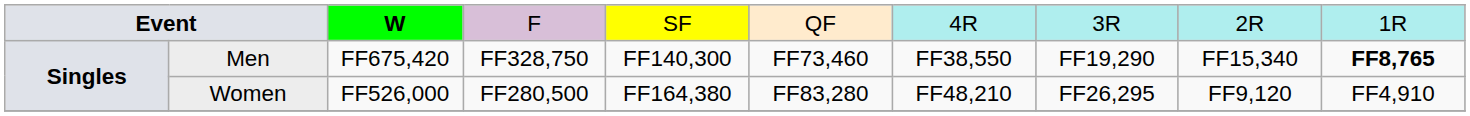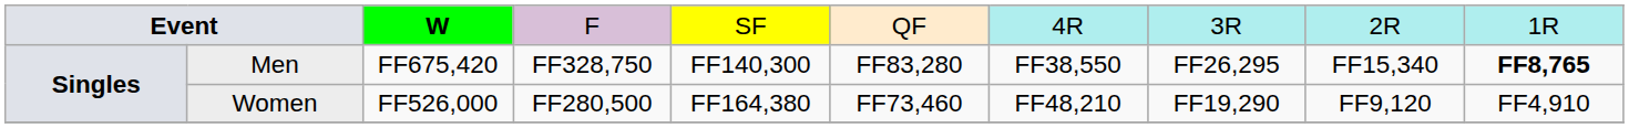 <table class=wikitable style=font-size:90%;text-align:center>
 <tr>
 <td width=200 colspan=2 bgcolor=#dfe2e9><strong>Event</strong></td>
 <td width=80 bgcolor=lime><strong>W</strong></td>
 <td width=85 bgcolor=#D8BFD8>F</td>
 <td width=85 bgcolor=#FFFF00>SF</td>
 <td width=85 bgcolor=#ffebcd>QF</td>
 <td width=85 bgcolor=#afeeee>4R</td>
 <td width=85 bgcolor=#afeeee>3R</td>
 <td width=85 bgcolor=#afeeee>2R</td>
 <td width=85 bgcolor=#afeeee>1R</td>
 </tr>
 <tr>
 <td rowspan=2 bgcolor=#dfe2e9><strong>Singles</strong> </td>
 <td bgcolor=#EDEDED>Men</td>
 <td>FF675,420</td>
 <td>FF328,750</td>
 <td>FF140,300</td>
-<td>FF73,460</td>
+<td>FF83,280</td>
 <td>FF38,550</td>
-<td>FF19,290</td>
+<td>FF26,295</td>
 <td>FF15,340</td>
 <td><strong>FF8,765</strong></td>
 </tr>
 <tr>
 <td bgcolor=#EDEDED>Women</td>
 <td>FF526,000</td>
 <td>FF280,500</td>
 <td>FF164,380</td>
-<td>FF83,280</td>
+<td>FF73,460</td>
 <td>FF48,210</td>
-<td>FF26,295</td>
+<td>FF19,290</td>
 <td>FF9,120</td>
 <td>FF4,910</td>
 </tr>
 <tr>
 </tr>
 </table>
